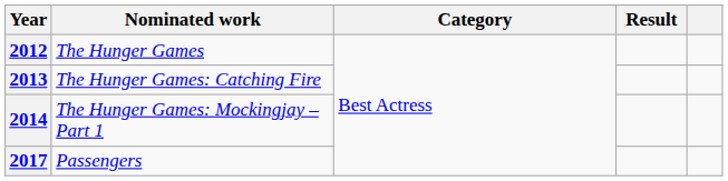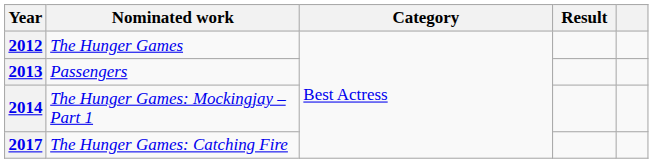 <table class="wikitable plainrowheaders">
 <tr>
 <th scope="col" style="width:5%;">Year</th>
 <th scope="col" style="width:40%;">Nominated work</th>
 <th scope="col" style="width:40%;">Category</th>
 <th scope="col" style="width:10%;">Result</th>
 <th scope="col" style="width:5%;"></th>
 </tr>
 <tr>
 <th scope="row" style="text-align:center;"><a href='#'>2012</a></th>
 <td style="text-align:left;"><em><a href='#'>The Hunger Games</a></em></td>
 <td rowspan="4"><a href='#'>Best Actress</a></td>
 <td></td>
 <td style="text-align:center;"></td>
 </tr>
 <tr>
 <th scope="row" style="text-align:center;"><a href='#'>2013</a></th>
-<td style="text-align:left;"><em><a href='#'>The Hunger Games: Catching Fire</a></em></td>
+<td style="text-align:left;"><em><a href='#'>Passengers</a></em></td>
 <td></td>
 <td style="text-align:center;"></td>
 </tr>
 <tr>
 <th scope="row" style="text-align:center;"><a href='#'>2014</a></th>
 <td style="text-align:left; "><em><a href='#'>The Hunger Games: Mockingjay – Part 1</a></em></td>
 <td></td>
 <td style="text-align:center;"></td>
 </tr>
 <tr>
 <th scope="row" style="text-align:center;"><a href='#'>2017</a></th>
-<td style="text-align:left;"><em><a href='#'>Passengers</a></em></td>
+<td style="text-align:left;"><em><a href='#'>The Hunger Games: Catching Fire</a></em></td>
 <td></td>
 <td style="text-align:center;"></td>
 </tr>
 </table>
